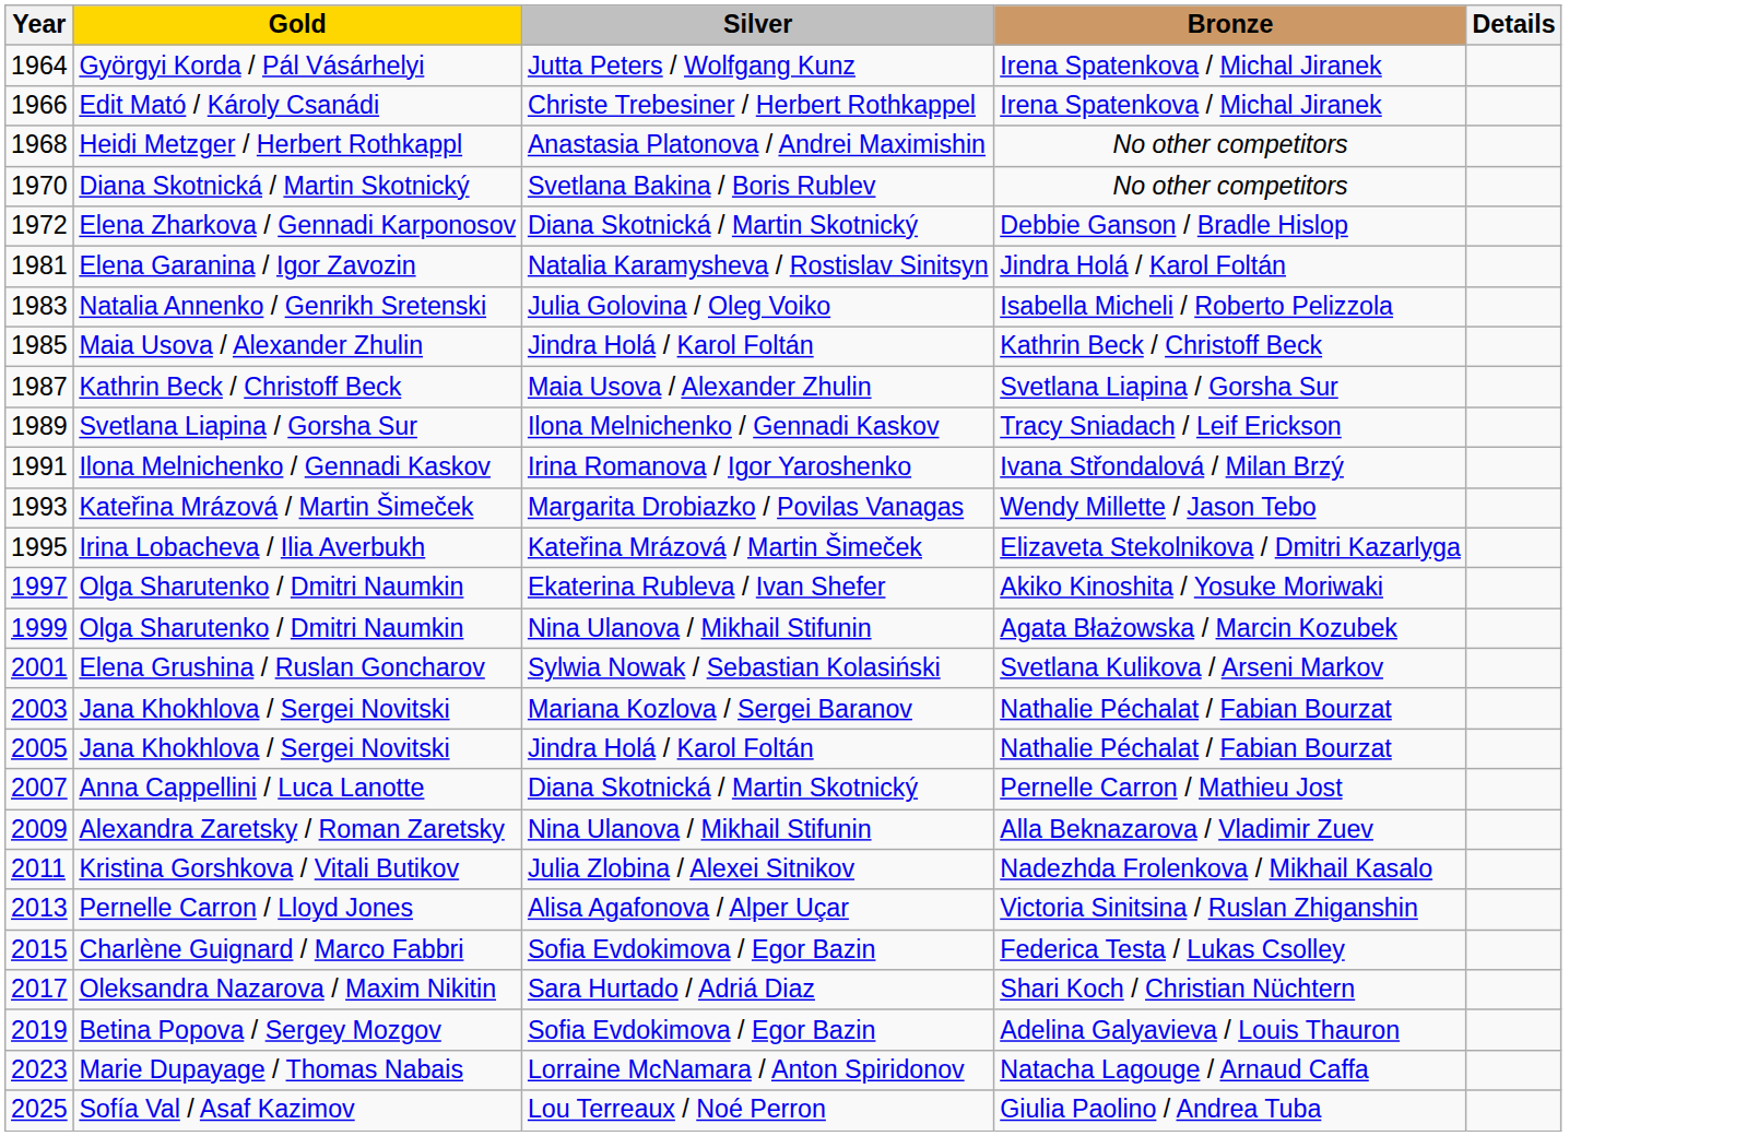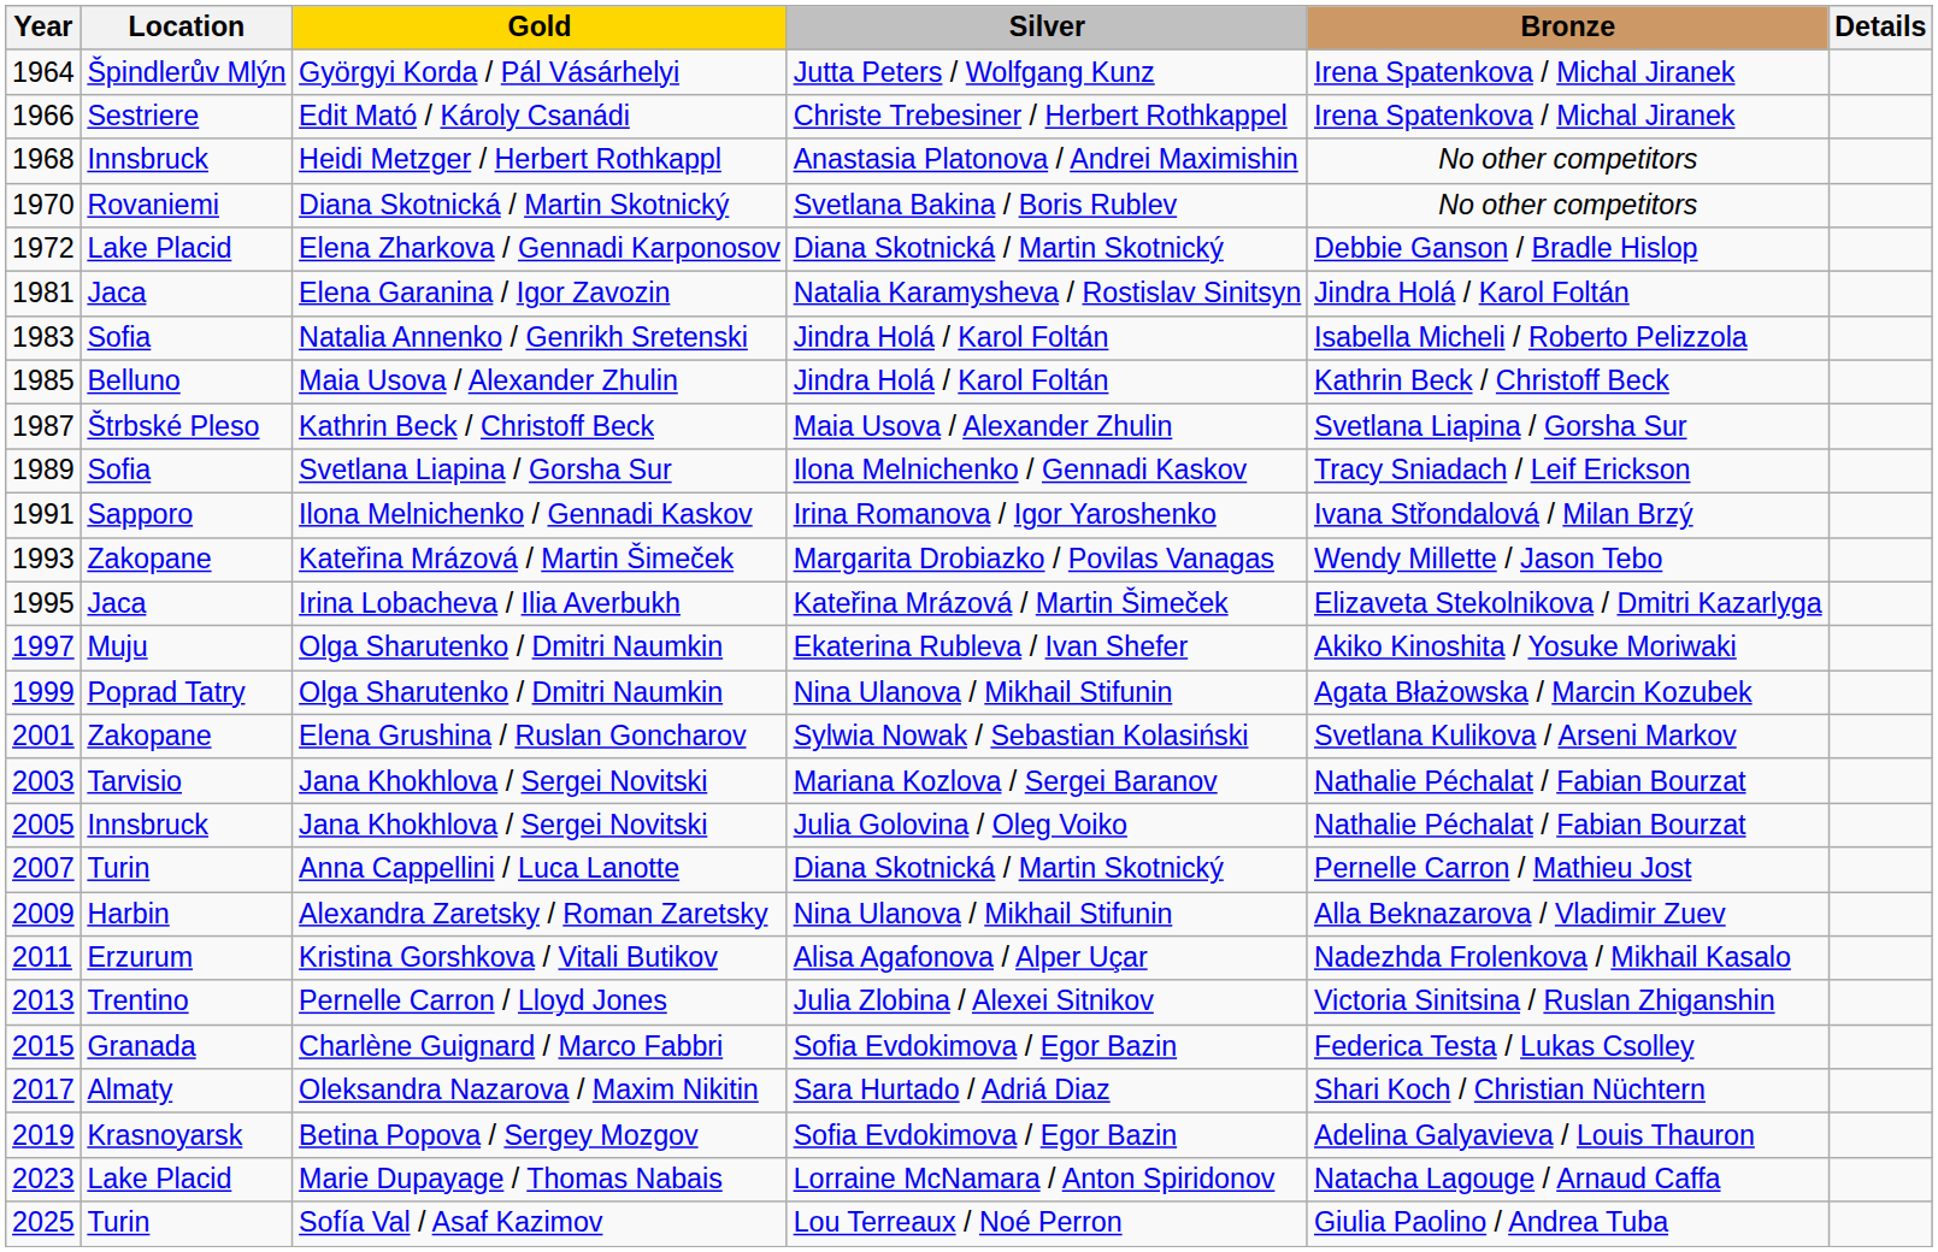 <table class="wikitable">
 <tr>
 <th>Year</th>
+<th>Location</th>
 <td align=center bgcolor=gold><strong>Gold</strong></td>
 <td align=center bgcolor=silver><strong>Silver</strong></td>
 <td align=center bgcolor=cc9966><strong>Bronze</strong></td>
 <th>Details</th>
 </tr>
 <tr>
 <td>1964</td>
+<td> <a href='#'>Špindlerův Mlýn</a></td>
 <td> <a href='#'>Györgyi Korda</a> / <a href='#'>Pál Vásárhelyi</a></td>
 <td> <a href='#'>Jutta Peters</a> / <a href='#'>Wolfgang Kunz</a></td>
 <td> <a href='#'>Irena Spatenkova</a> / <a href='#'>Michal Jiranek</a></td>
 <td></td>
 </tr>
 <tr>
 <td>1966</td>
+<td> <a href='#'>Sestriere</a></td>
 <td> <a href='#'>Edit Mató</a> / <a href='#'>Károly Csanádi</a></td>
 <td> <a href='#'>Christe Trebesiner</a> / <a href='#'>Herbert Rothkappel</a></td>
 <td> <a href='#'>Irena Spatenkova</a> / <a href='#'>Michal Jiranek</a></td>
 <td></td>
 </tr>
 <tr>
 <td>1968</td>
+<td> <a href='#'>Innsbruck</a></td>
 <td> <a href='#'>Heidi Metzger</a> / <a href='#'>Herbert Rothkappl</a></td>
 <td> <a href='#'>Anastasia Platonova</a> / <a href='#'>Andrei Maximishin</a></td>
 <td align=center><em>No other competitors</em></td>
 <td></td>
 </tr>
 <tr>
 <td>1970</td>
+<td> <a href='#'>Rovaniemi</a></td>
 <td> <a href='#'>Diana Skotnická</a> / <a href='#'>Martin Skotnický</a></td>
 <td> <a href='#'>Svetlana Bakina</a> / <a href='#'>Boris Rublev</a></td>
 <td align=center><em>No other competitors</em></td>
 <td></td>
 </tr>
 <tr>
 <td>1972</td>
+<td> <a href='#'>Lake Placid</a></td>
 <td> <a href='#'>Elena Zharkova</a> / <a href='#'>Gennadi Karponosov</a></td>
 <td> <a href='#'>Diana Skotnická</a> / <a href='#'>Martin Skotnický</a></td>
 <td> <a href='#'>Debbie Ganson</a> / <a href='#'>Bradle Hislop</a></td>
 <td></td>
 </tr>
 <tr>
 <td>1981</td>
+<td> <a href='#'>Jaca</a></td>
 <td> <a href='#'>Elena Garanina</a> / <a href='#'>Igor Zavozin</a></td>
 <td> <a href='#'>Natalia Karamysheva</a> / <a href='#'>Rostislav Sinitsyn</a></td>
 <td> <a href='#'>Jindra Holá</a> / <a href='#'>Karol Foltán</a></td>
 <td></td>
 </tr>
 <tr>
 <td>1983</td>
+<td> <a href='#'>Sofia</a></td>
 <td> <a href='#'>Natalia Annenko</a> / <a href='#'>Genrikh Sretenski</a></td>
-<td> <a href='#'>Julia Golovina</a> / <a href='#'>Oleg Voiko</a></td>
+<td> <a href='#'>Jindra Holá</a> / <a href='#'>Karol Foltán</a></td>
 <td> <a href='#'>Isabella Micheli</a> / <a href='#'>Roberto Pelizzola</a></td>
 <td></td>
 </tr>
 <tr>
 <td>1985</td>
+<td> <a href='#'>Belluno</a></td>
 <td> <a href='#'>Maia Usova</a> / <a href='#'>Alexander Zhulin</a></td>
 <td> <a href='#'>Jindra Holá</a> / <a href='#'>Karol Foltán</a></td>
 <td> <a href='#'>Kathrin Beck</a> / <a href='#'>Christoff Beck</a></td>
 <td></td>
 </tr>
 <tr>
 <td>1987</td>
+<td> <a href='#'>Štrbské Pleso</a></td>
 <td> <a href='#'>Kathrin Beck</a> / <a href='#'>Christoff Beck</a></td>
 <td> <a href='#'>Maia Usova</a> / <a href='#'>Alexander Zhulin</a></td>
 <td> <a href='#'>Svetlana Liapina</a> / <a href='#'>Gorsha Sur</a></td>
 <td></td>
 </tr>
 <tr>
 <td>1989</td>
+<td> <a href='#'>Sofia</a></td>
 <td> <a href='#'>Svetlana Liapina</a> / <a href='#'>Gorsha Sur</a></td>
 <td> <a href='#'>Ilona Melnichenko</a> / <a href='#'>Gennadi Kaskov</a></td>
 <td> <a href='#'>Tracy Sniadach</a> / <a href='#'>Leif Erickson</a></td>
 <td></td>
 </tr>
 <tr>
 <td>1991</td>
+<td> <a href='#'>Sapporo</a></td>
 <td> <a href='#'>Ilona Melnichenko</a> / <a href='#'>Gennadi Kaskov</a></td>
 <td> <a href='#'>Irina Romanova</a> / <a href='#'>Igor Yaroshenko</a></td>
 <td> <a href='#'>Ivana Střondalová</a> / <a href='#'>Milan Brzý</a></td>
 <td></td>
 </tr>
 <tr>
 <td>1993</td>
+<td> <a href='#'>Zakopane</a></td>
 <td> <a href='#'>Kateřina Mrázová</a> / <a href='#'>Martin Šimeček</a></td>
 <td> <a href='#'>Margarita Drobiazko</a> / <a href='#'>Povilas Vanagas</a></td>
 <td> <a href='#'>Wendy Millette</a> / <a href='#'>Jason Tebo</a></td>
 <td></td>
 </tr>
 <tr>
 <td>1995</td>
+<td> <a href='#'>Jaca</a></td>
 <td> <a href='#'>Irina Lobacheva</a> / <a href='#'>Ilia Averbukh</a></td>
 <td> <a href='#'>Kateřina Mrázová</a> / <a href='#'>Martin Šimeček</a></td>
 <td> <a href='#'>Elizaveta Stekolnikova</a> / <a href='#'>Dmitri Kazarlyga</a></td>
 <td></td>
 </tr>
 <tr>
 <td><a href='#'>1997</a></td>
+<td> <a href='#'>Muju</a></td>
 <td> <a href='#'>Olga Sharutenko</a> / <a href='#'>Dmitri Naumkin</a></td>
 <td> <a href='#'>Ekaterina Rubleva</a> / <a href='#'>Ivan Shefer</a></td>
 <td> <a href='#'>Akiko Kinoshita</a> / <a href='#'>Yosuke Moriwaki</a></td>
 <td></td>
 </tr>
 <tr>
 <td><a href='#'>1999</a></td>
+<td> <a href='#'>Poprad Tatry</a></td>
 <td> <a href='#'>Olga Sharutenko</a> / <a href='#'>Dmitri Naumkin</a></td>
 <td> <a href='#'>Nina Ulanova</a> / <a href='#'>Mikhail Stifunin</a></td>
 <td> <a href='#'>Agata Błażowska</a> / <a href='#'>Marcin Kozubek</a></td>
 <td></td>
 </tr>
 <tr>
 <td><a href='#'>2001</a></td>
+<td> <a href='#'>Zakopane</a></td>
 <td> <a href='#'>Elena Grushina</a> / <a href='#'>Ruslan Goncharov</a></td>
 <td> <a href='#'>Sylwia Nowak</a> / <a href='#'>Sebastian Kolasiński</a></td>
 <td> <a href='#'>Svetlana Kulikova</a> / <a href='#'>Arseni Markov</a></td>
 <td></td>
 </tr>
 <tr>
 <td><a href='#'>2003</a></td>
+<td> <a href='#'>Tarvisio</a></td>
 <td> <a href='#'>Jana Khokhlova</a> / <a href='#'>Sergei Novitski</a></td>
 <td> <a href='#'>Mariana Kozlova</a> / <a href='#'>Sergei Baranov</a></td>
 <td> <a href='#'>Nathalie Péchalat</a> / <a href='#'>Fabian Bourzat</a></td>
 <td></td>
 </tr>
 <tr>
 <td><a href='#'>2005</a></td>
+<td> <a href='#'>Innsbruck</a></td>
 <td> <a href='#'>Jana Khokhlova</a> / <a href='#'>Sergei Novitski</a></td>
-<td> <a href='#'>Jindra Holá</a> / <a href='#'>Karol Foltán</a></td>
+<td> <a href='#'>Julia Golovina</a> / <a href='#'>Oleg Voiko</a></td>
 <td> <a href='#'>Nathalie Péchalat</a> / <a href='#'>Fabian Bourzat</a></td>
 <td></td>
 </tr>
 <tr>
 <td><a href='#'>2007</a></td>
+<td> <a href='#'>Turin</a></td>
 <td> <a href='#'>Anna Cappellini</a> / <a href='#'>Luca Lanotte</a></td>
 <td> <a href='#'>Diana Skotnická</a> / <a href='#'>Martin Skotnický</a></td>
 <td> <a href='#'>Pernelle Carron</a> / <a href='#'>Mathieu Jost</a></td>
 <td></td>
 </tr>
 <tr>
 <td><a href='#'>2009</a></td>
+<td> <a href='#'>Harbin</a></td>
 <td> <a href='#'>Alexandra Zaretsky</a> / <a href='#'>Roman Zaretsky</a></td>
 <td> <a href='#'>Nina Ulanova</a> / <a href='#'>Mikhail Stifunin</a></td>
 <td> <a href='#'>Alla Beknazarova</a> / <a href='#'>Vladimir Zuev</a></td>
 <td></td>
 </tr>
 <tr>
 <td><a href='#'>2011</a></td>
+<td> <a href='#'>Erzurum</a></td>
 <td> <a href='#'>Kristina Gorshkova</a> / <a href='#'>Vitali Butikov</a></td>
-<td> <a href='#'>Julia Zlobina</a> / <a href='#'>Alexei Sitnikov</a></td>
+<td> <a href='#'>Alisa Agafonova</a> / <a href='#'>Alper Uçar</a></td>
 <td> <a href='#'>Nadezhda Frolenkova</a> / <a href='#'>Mikhail Kasalo</a></td>
 <td></td>
 </tr>
 <tr>
 <td><a href='#'>2013</a></td>
+<td> <a href='#'>Trentino</a></td>
 <td> <a href='#'>Pernelle Carron</a> / <a href='#'>Lloyd Jones</a></td>
-<td> <a href='#'>Alisa Agafonova</a> / <a href='#'>Alper Uçar</a></td>
+<td> <a href='#'>Julia Zlobina</a> / <a href='#'>Alexei Sitnikov</a></td>
 <td> <a href='#'>Victoria Sinitsina</a> / <a href='#'>Ruslan Zhiganshin</a></td>
 <td></td>
 </tr>
 <tr>
 <td><a href='#'>2015</a></td>
+<td> <a href='#'>Granada</a></td>
 <td> <a href='#'>Charlène Guignard</a> / <a href='#'>Marco Fabbri</a></td>
 <td> <a href='#'>Sofia Evdokimova</a> / <a href='#'>Egor Bazin</a></td>
 <td> <a href='#'>Federica Testa</a> / <a href='#'>Lukas Csolley</a></td>
 <td></td>
 </tr>
 <tr>
 <td><a href='#'>2017</a></td>
+<td> <a href='#'>Almaty</a></td>
 <td> <a href='#'>Oleksandra Nazarova</a> / <a href='#'>Maxim Nikitin</a></td>
 <td> <a href='#'>Sara Hurtado</a> / <a href='#'>Adriá Diaz</a></td>
 <td> <a href='#'>Shari Koch</a> / <a href='#'>Christian Nüchtern</a></td>
 <td></td>
 </tr>
 <tr>
 <td><a href='#'>2019</a></td>
+<td> <a href='#'>Krasnoyarsk</a></td>
 <td> <a href='#'>Betina Popova</a> / <a href='#'>Sergey Mozgov</a></td>
 <td> <a href='#'>Sofia Evdokimova</a> / <a href='#'>Egor Bazin</a></td>
 <td> <a href='#'>Adelina Galyavieva</a> / <a href='#'>Louis Thauron</a></td>
 <td></td>
 </tr>
 <tr>
 <td><a href='#'>2023</a></td>
+<td> <a href='#'>Lake Placid</a></td>
 <td> <a href='#'>Marie Dupayage</a> / <a href='#'>Thomas Nabais</a></td>
 <td> <a href='#'>Lorraine McNamara</a> / <a href='#'>Anton Spiridonov</a></td>
 <td> <a href='#'>Natacha Lagouge</a> / <a href='#'>Arnaud Caffa</a></td>
 <td></td>
 </tr>
 <tr>
 <td><a href='#'>2025</a></td>
+<td> <a href='#'>Turin</a></td>
 <td> <a href='#'>Sofía Val</a> / <a href='#'>Asaf Kazimov</a></td>
 <td> <a href='#'>Lou Terreaux</a> / <a href='#'>Noé Perron</a></td>
 <td> <a href='#'>Giulia Paolino</a> / <a href='#'>Andrea Tuba</a></td>
 <td></td>
 </tr>
 </table>
